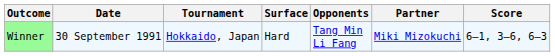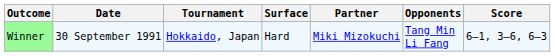 <table class="sortable wikitable" style=font-size:97%>
 <tr>
 <th>Outcome</th>
 <th>Date</th>
 <th>Tournament</th>
 <th>Surface</th>
+<th>Partner</th>
 <th>Opponents</th>
-<th>Partner</th>
 <th>Score</th>
 </tr>
 <tr style="background:#f0f8ff;">
 <td style="background:#98fb98;">Winner</td>
 <td>30 September 1991</td>
 <td><a href='#'>Hokkaido</a>, Japan</td>
 <td>Hard</td>
+<td> <a href='#'>Miki Mizokuchi</a></td>
 <td> <a href='#'>Tang Min</a> <br>  <a href='#'>Li Fang</a></td>
-<td> <a href='#'>Miki Mizokuchi</a></td>
 <td>6–1, 3–6, 6–3</td>
 </tr>
 </table>
